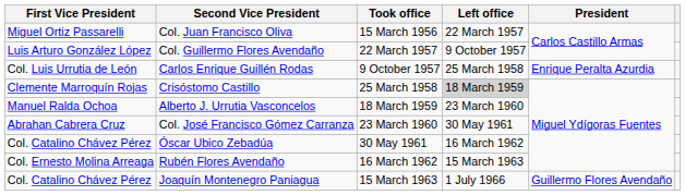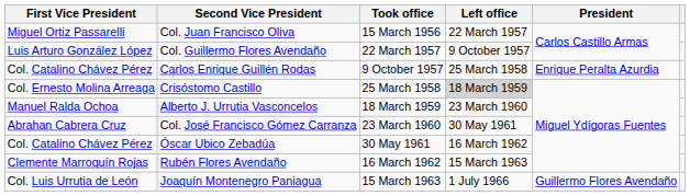 <table class="wikitable">
 <tr>
 <th>First Vice President</th>
 <th>Second Vice President</th>
 <th>Took office</th>
 <th>Left office</th>
 <th>President</th>
 <th></th>
 </tr>
 <tr>
 <td><a href='#'>Miguel Ortiz Passarelli</a></td>
 <td>Col. <a href='#'>Juan Francisco Oliva</a></td>
 <td>15 March 1956</td>
 <td>22 March 1957</td>
 <td rowspan="2"><a href='#'>Carlos Castillo Armas</a></td>
 <td></td>
 </tr>
 <tr>
 <td><a href='#'>Luis Arturo González López</a></td>
 <td>Col. <a href='#'>Guillermo Flores Avendaño</a></td>
 <td>22 March 1957</td>
 <td>9 October 1957</td>
 <td></td>
 </tr>
 <tr>
-<td>Col. <a href='#'>Luis Urrutia de León</a></td>
+<td>Col. <a href='#'>Catalino Chávez Pérez</a></td>
 <td><a href='#'>Carlos Enrique Guillén Rodas</a></td>
 <td>9 October 1957</td>
 <td>25 March 1958</td>
 <td><a href='#'>Enrique Peralta Azurdia</a></td>
 <td></td>
 </tr>
 <tr>
-<td><a href='#'>Clemente Marroquín Rojas</a></td>
+<td>Col. <a href='#'>Ernesto Molina Arreaga</a></td>
 <td><a href='#'>Crisóstomo Castillo</a></td>
 <td>25 March 1958</td>
 <td style="background: lightgrey;">18 March 1959</td>
 <td rowspan="5"><a href='#'>Miguel Ydígoras Fuentes</a></td>
 <td></td>
 </tr>
 <tr>
 <td><a href='#'>Manuel Ralda Ochoa</a></td>
 <td><a href='#'>Alberto J. Urrutia Vasconcelos</a></td>
 <td>18 March 1959</td>
 <td>23 March 1960</td>
 <td></td>
 </tr>
 <tr>
 <td><a href='#'>Abrahan Cabrera Cruz</a></td>
 <td>Col. <a href='#'>José Francisco Gómez Carranza</a></td>
 <td>23 March 1960</td>
 <td>30 May 1961</td>
 <td></td>
 </tr>
 <tr>
 <td>Col. <a href='#'>Catalino Chávez Pérez</a></td>
 <td><a href='#'>Óscar Ubico Zebadúa</a></td>
 <td>30 May 1961</td>
 <td>16 March 1962</td>
 <td></td>
 </tr>
 <tr>
-<td>Col. <a href='#'>Ernesto Molina Arreaga</a></td>
+<td><a href='#'>Clemente Marroquín Rojas</a></td>
 <td><a href='#'>Rubén Flores Avendaño</a></td>
 <td>16 March 1962</td>
 <td>15 March 1963</td>
 <td></td>
 </tr>
 <tr>
-<td>Col. <a href='#'>Catalino Chávez Pérez</a></td>
+<td>Col. <a href='#'>Luis Urrutia de León</a></td>
 <td><a href='#'>Joaquín Montenegro Paniagua</a></td>
 <td>15 March 1963</td>
 <td>1 July 1966</td>
 <td><a href='#'>Guillermo Flores Avendaño</a></td>
 <td></td>
 </tr>
 </table>
